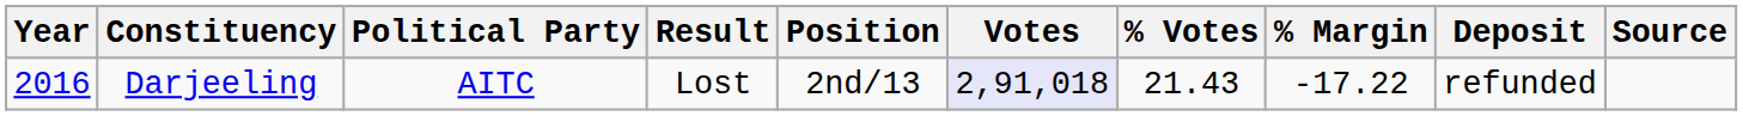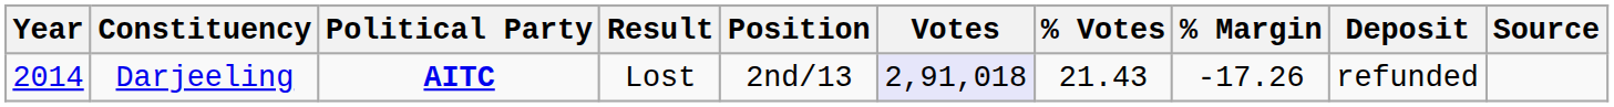 <table class="wikitable" style="text-align:center;">
 <tr>
 <th>Year</th>
 <th>Constituency</th>
 <th>Political Party</th>
 <th>Result</th>
 <th>Position</th>
 <th>Votes</th>
 <th>% Votes</th>
 <th>% Margin</th>
 <th>Deposit</th>
 <th>Source</th>
 </tr>
 <tr>
-<td><a href='#'>2016</a></td>
+<td><a href='#'>2014</a></td>
 <td><a href='#'>Darjeeling</a></td>
-<td><a href='#'>AITC</a></td>
+<td><strong><a href='#'>AITC</a></strong></td>
 <td>Lost</td>
 <td>2nd/13</td>
 <td style="background: lavender;">2,91,018</td>
 <td>21.43</td>
-<td>-17.22</td>
+<td>-17.26</td>
 <td>refunded</td>
 <td></td>
 </tr>
 </table>
